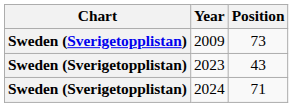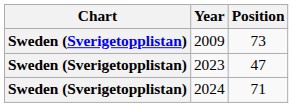 <table class="wikitable sortable plainrowheaders" style="text-align:center">
 <tr>
 <th scope="col">Chart</th>
 <th scope="col">Year</th>
 <th scope="col">Position</th>
 </tr>
 <tr>
 <th scope="row">Sweden (<a href='#'>Sverigetopplistan</a>)</th>
 <td>2009</td>
 <td>73</td>
 </tr>
 <tr>
 <th scope="row">Sweden (Sverigetopplistan)</th>
 <td>2023</td>
-<td>43</td>
+<td>47</td>
 </tr>
 <tr>
 <th scope="row">Sweden (Sverigetopplistan)</th>
 <td>2024</td>
 <td>71</td>
 </tr>
 </table>
